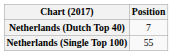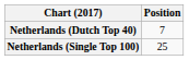 <table class="wikitable sortable plainrowheaders" style="text-align:center">
 <tr>
 <th scope="col">Chart (2017)</th>
 <th scope="col">Position</th>
 </tr>
 <tr>
 <th scope="row">Netherlands (Dutch Top 40)</th>
 <td>7</td>
 </tr>
 <tr>
 <th scope="row">Netherlands (Single Top 100)</th>
-<td>55</td>
+<td>25</td>
 </tr>
 </table>
